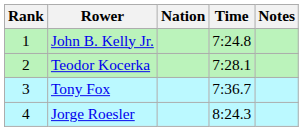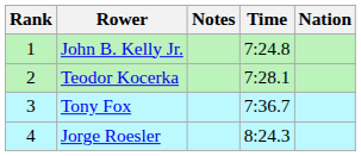 <table class="wikitable sortable" style="text-align:center">
 <tr>
 <th>Rank</th>
 <th>Rower</th>
+<th>Notes</th>
+<th>Time</th>
 <th>Nation</th>
-<th>Time</th>
-<th>Notes</th>
 </tr>
 <tr bgcolor=bbf3bb>
 <td>1</td>
 <td align=left><a href='#'>John B. Kelly Jr.</a></td>
+<td></td>
+<td>7:24.8</td>
 <td align=left></td>
-<td>7:24.8</td>
-<td></td>
 </tr>
 <tr bgcolor=bbf3bb>
 <td>2</td>
 <td align=left><a href='#'>Teodor Kocerka</a></td>
+<td></td>
+<td>7:28.1</td>
 <td align=left></td>
-<td>7:28.1</td>
-<td></td>
 </tr>
 <tr bgcolor=bbf9ff>
 <td>3</td>
 <td align=left><a href='#'>Tony Fox</a></td>
+<td></td>
+<td>7:36.7</td>
 <td align=left></td>
-<td>7:36.7</td>
-<td></td>
 </tr>
 <tr bgcolor=bbf9ff>
 <td>4</td>
 <td align=left><a href='#'>Jorge Roesler</a></td>
+<td></td>
+<td>8:24.3</td>
 <td align=left></td>
-<td>8:24.3</td>
-<td></td>
 </tr>
 </table>
